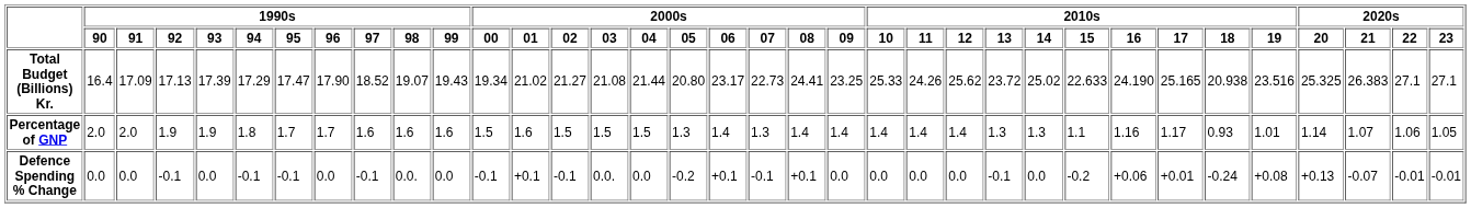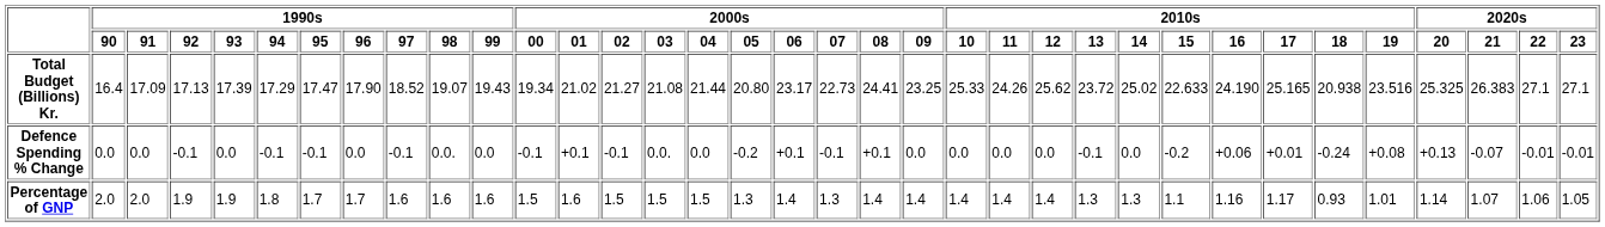 <table border="1" cellpadding="2" align="center">
 <tr>
 <th rowspan="2"></th>
 <th colspan="10">1990s</th>
 <th colspan="10">2000s</th>
 <th colspan="10">2010s</th>
 <th colspan="4">2020s</th>
 </tr>
 <tr>
 <th>90</th>
 <th>91</th>
 <th>92</th>
 <th>93</th>
 <th>94</th>
 <th>95</th>
 <th>96</th>
 <th>97</th>
 <th>98</th>
 <th>99</th>
 <th>00</th>
 <th>01</th>
 <th>02</th>
 <th>03</th>
 <th>04</th>
 <th>05</th>
 <th>06</th>
 <th>07</th>
 <th>08</th>
 <th>09</th>
 <th>10</th>
 <th>11</th>
 <th>12</th>
 <th>13</th>
 <th>14</th>
 <th>15</th>
 <th>16</th>
 <th>17</th>
 <th>18</th>
 <th>19</th>
 <th>20</th>
 <th>21</th>
 <th>22</th>
 <th>23</th>
 </tr>
 <tr>
 <td align="center"><strong>Total Budget (Billions) Kr.</strong></td>
 <td>16.4</td>
 <td>17.09</td>
 <td>17.13</td>
 <td>17.39</td>
 <td>17.29</td>
 <td>17.47</td>
 <td>17.90</td>
 <td>18.52</td>
 <td>19.07</td>
 <td>19.43</td>
 <td>19.34</td>
 <td>21.02</td>
 <td>21.27</td>
 <td>21.08</td>
 <td>21.44</td>
 <td>20.80</td>
 <td>23.17</td>
 <td>22.73</td>
 <td>24.41</td>
 <td>23.25</td>
 <td>25.33</td>
 <td>24.26</td>
 <td>25.62</td>
 <td>23.72</td>
 <td>25.02</td>
 <td>22.633</td>
 <td>24.190</td>
 <td>25.165</td>
 <td>20.938</td>
 <td>23.516</td>
 <td>25.325</td>
 <td>26.383</td>
 <td>27.1</td>
 <td>27.1</td>
 </tr>
 <tr>
+<td align="center"><strong>Defence Spending % Change</strong></td>
+<td>0.0</td>
+<td>0.0</td>
+<td>-0.1</td>
+<td>0.0</td>
+<td>-0.1</td>
+<td>-0.1</td>
+<td>0.0</td>
+<td>-0.1</td>
+<td>0.0.</td>
+<td>0.0</td>
+<td>-0.1</td>
+<td>+0.1</td>
+<td>-0.1</td>
+<td>0.0.</td>
+<td>0.0</td>
+<td>-0.2</td>
+<td>+0.1</td>
+<td>-0.1</td>
+<td>+0.1</td>
+<td>0.0</td>
+<td>0.0</td>
+<td>0.0</td>
+<td>0.0</td>
+<td>-0.1</td>
+<td>0.0</td>
+<td>-0.2</td>
+<td>+0.06</td>
+<td>+0.01</td>
+<td>-0.24</td>
+<td>+0.08</td>
+<td>+0.13</td>
+<td>-0.07</td>
+<td>-0.01</td>
+<td>-0.01</td>
+</tr>
+<tr>
 <td align="center"><strong>Percentage of <a href='#'>GNP</a></strong></td>
 <td>2.0</td>
 <td>2.0</td>
 <td>1.9</td>
 <td>1.9</td>
 <td>1.8</td>
 <td>1.7</td>
 <td>1.7</td>
 <td>1.6</td>
 <td>1.6</td>
 <td>1.6</td>
 <td>1.5</td>
 <td>1.6</td>
 <td>1.5</td>
 <td>1.5</td>
 <td>1.5</td>
 <td>1.3</td>
 <td>1.4</td>
 <td>1.3</td>
 <td>1.4</td>
 <td>1.4</td>
 <td>1.4</td>
 <td>1.4</td>
 <td>1.4</td>
 <td>1.3</td>
 <td>1.3</td>
 <td>1.1</td>
 <td>1.16</td>
 <td>1.17</td>
 <td>0.93</td>
 <td>1.01</td>
 <td>1.14</td>
 <td>1.07</td>
 <td>1.06</td>
 <td>1.05</td>
 </tr>
-<tr>
-<td align="center"><strong>Defence Spending % Change</strong></td>
-<td>0.0</td>
-<td>0.0</td>
-<td>-0.1</td>
-<td>0.0</td>
-<td>-0.1</td>
-<td>-0.1</td>
-<td>0.0</td>
-<td>-0.1</td>
-<td>0.0.</td>
-<td>0.0</td>
-<td>-0.1</td>
-<td>+0.1</td>
-<td>-0.1</td>
-<td>0.0.</td>
-<td>0.0</td>
-<td>-0.2</td>
-<td>+0.1</td>
-<td>-0.1</td>
-<td>+0.1</td>
-<td>0.0</td>
-<td>0.0</td>
-<td>0.0</td>
-<td>0.0</td>
-<td>-0.1</td>
-<td>0.0</td>
-<td>-0.2</td>
-<td>+0.06</td>
-<td>+0.01</td>
-<td>-0.24</td>
-<td>+0.08</td>
-<td>+0.13</td>
-<td>-0.07</td>
-<td>-0.01</td>
-<td>-0.01</td>
-</tr>
 </table>
